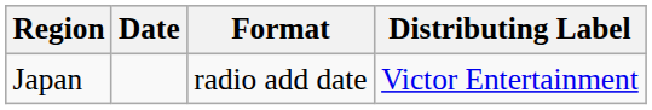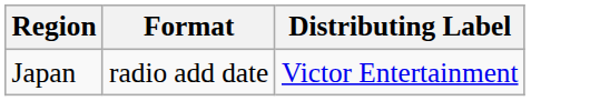 <table class="wikitable">
 <tr>
 <th>Region</th>
-<th>Date</th>
 <th>Format</th>
 <th>Distributing Label</th>
 </tr>
 <tr>
 <td>Japan</td>
-<td></td>
 <td>radio add date</td>
 <td><a href='#'>Victor Entertainment</a></td>
 </tr>
 </table>
